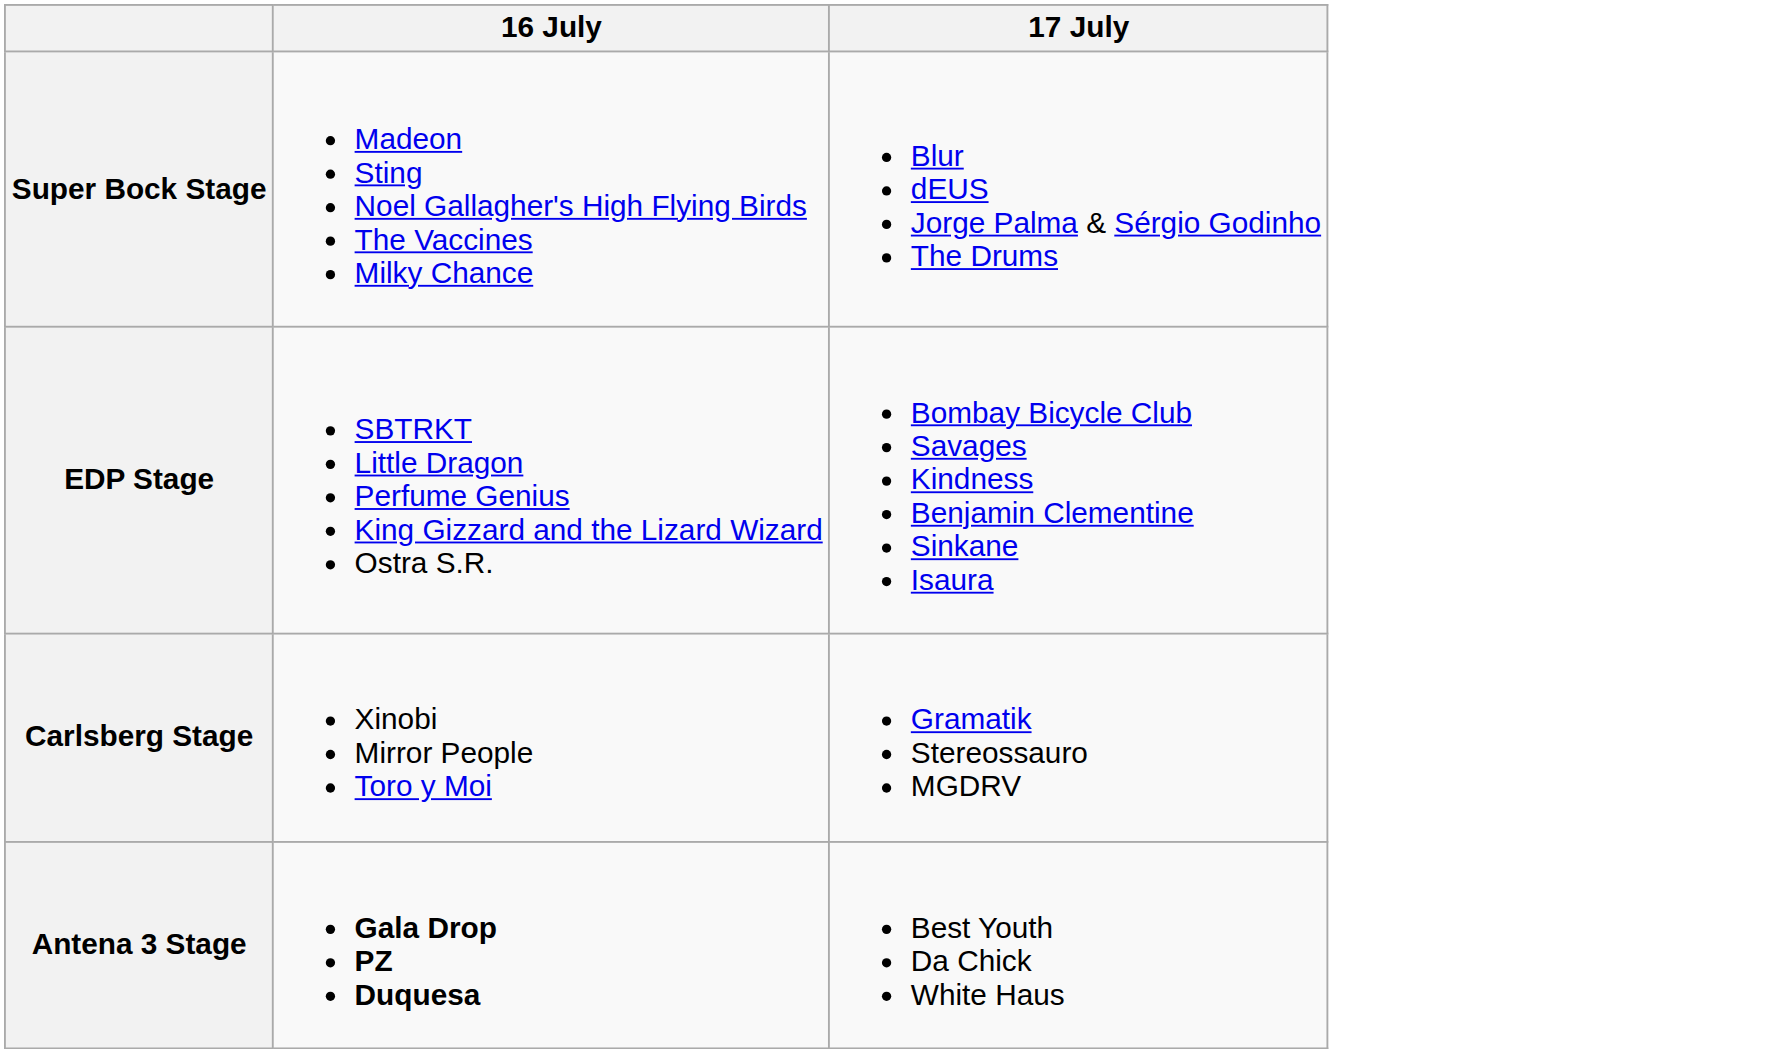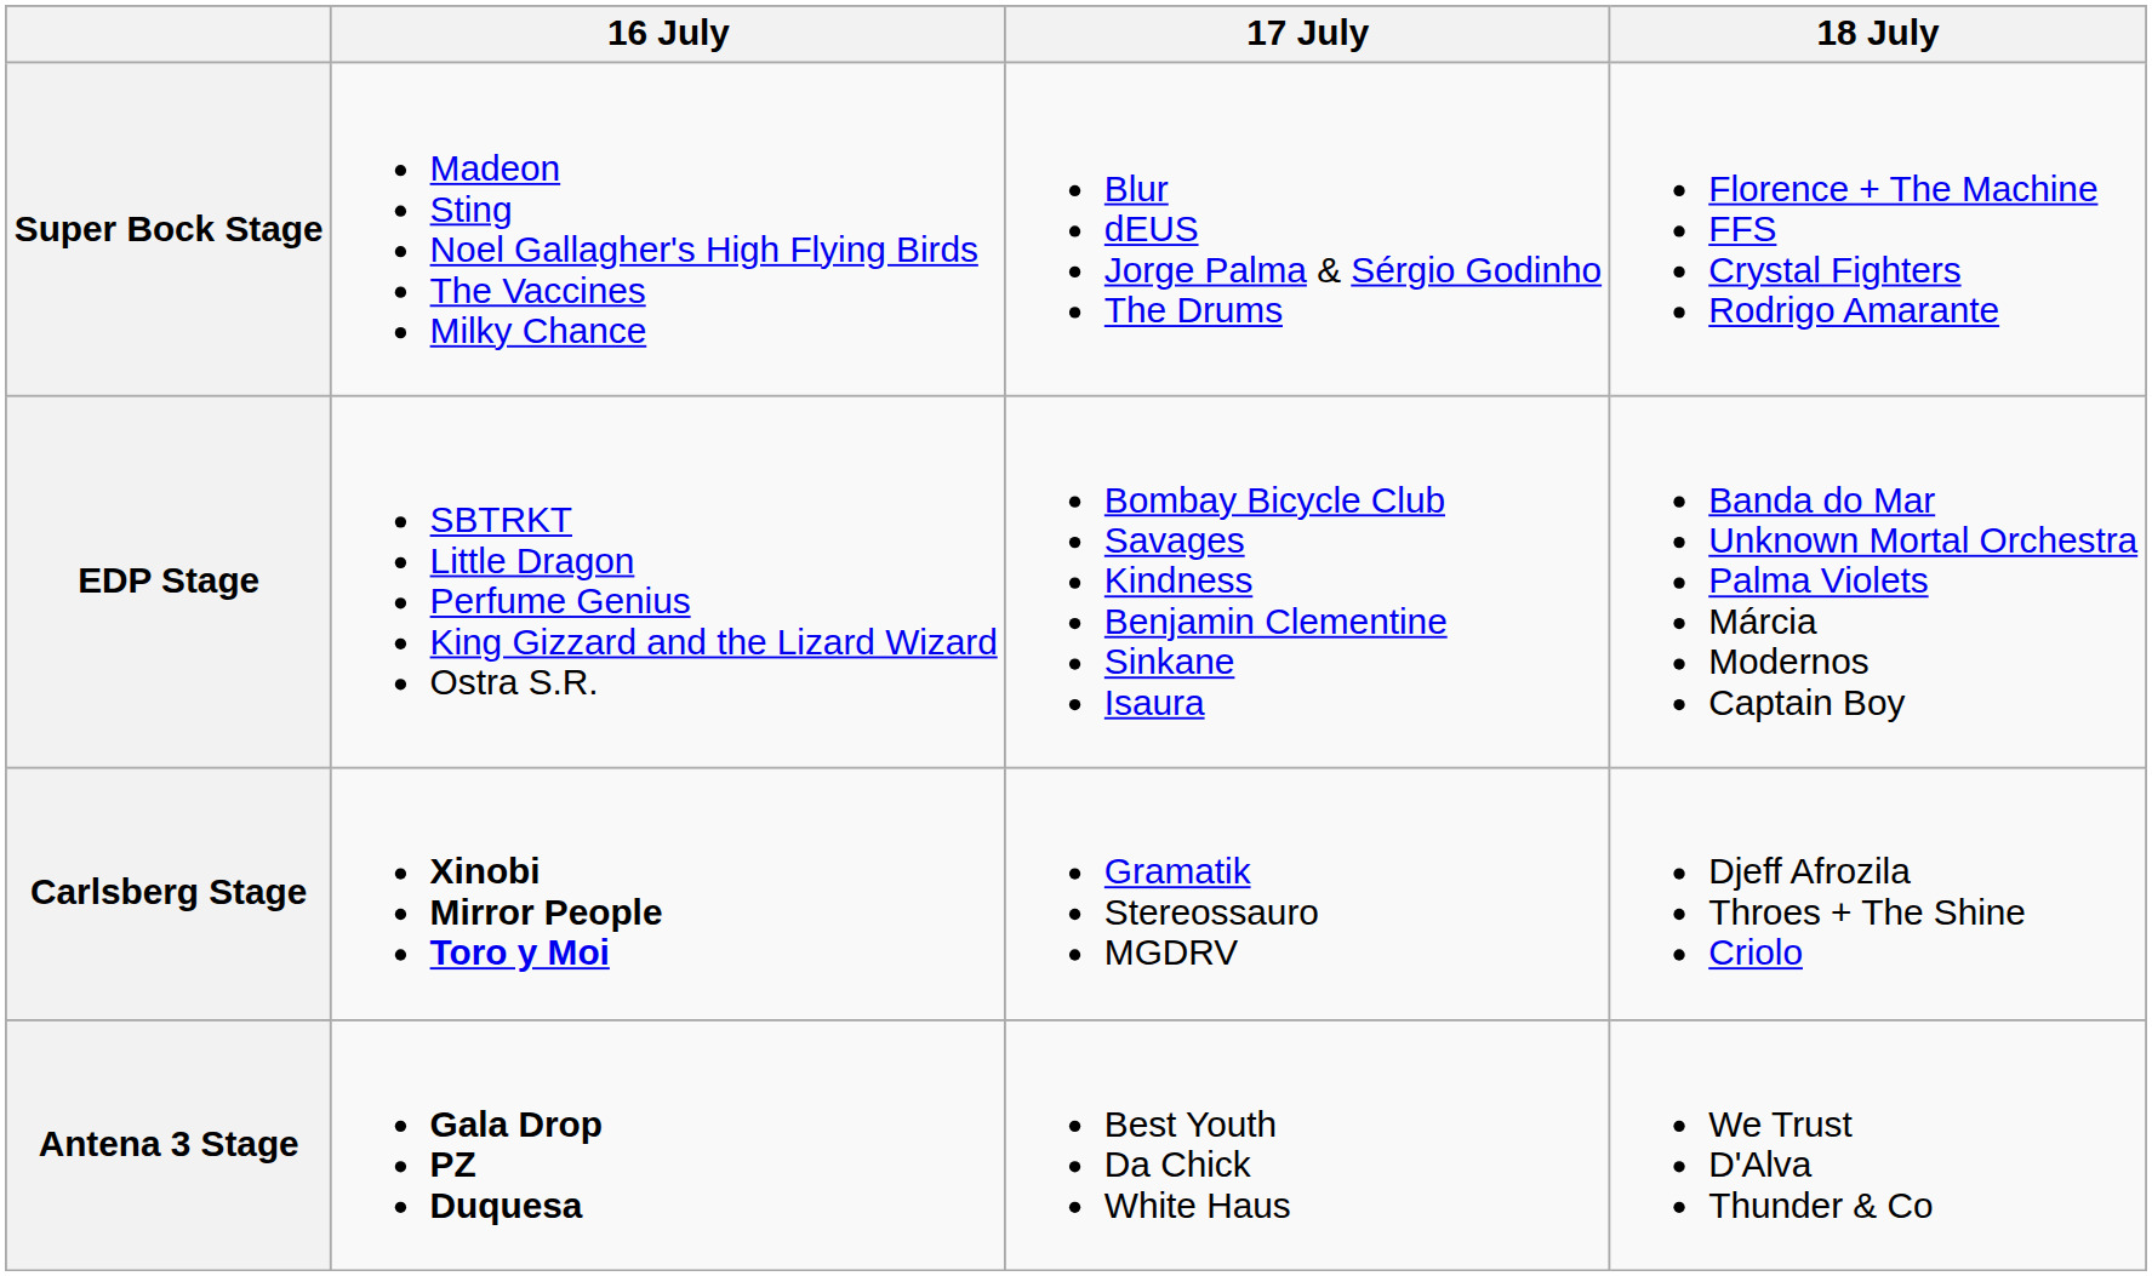 <table class="wikitable">
 <tr>
 <th></th>
 <th>16 July</th>
 <th>17 July</th>
+<th>18 July</th>
 </tr>
 <tr>
 <th>Super Bock Stage</th>
 <td><br><ul><li><a href='#'>Madeon</a></li><li><a href='#'>Sting</a></li><li><a href='#'>Noel Gallagher's High Flying Birds</a></li><li><a href='#'>The Vaccines</a></li><li><a href='#'>Milky Chance</a></li></ul></td>
 <td><br><ul><li><a href='#'>Blur</a></li><li><a href='#'>dEUS</a></li><li><a href='#'>Jorge Palma</a> & <a href='#'>Sérgio Godinho</a></li><li><a href='#'>The Drums</a></li></ul></td>
+<td><br><ul><li><a href='#'>Florence + The Machine</a></li><li><a href='#'>FFS</a></li><li><a href='#'>Crystal Fighters</a></li><li><a href='#'>Rodrigo Amarante</a></li></ul></td>
 </tr>
 <tr>
 <th>EDP Stage</th>
 <td><br><ul><li><a href='#'>SBTRKT</a></li><li><a href='#'>Little Dragon</a></li><li><a href='#'>Perfume Genius</a></li><li><a href='#'>King Gizzard and the Lizard Wizard</a></li><li>Ostra S.R.</li></ul></td>
 <td><br><ul><li><a href='#'>Bombay Bicycle Club</a></li><li><a href='#'>Savages</a></li><li><a href='#'>Kindness</a></li><li><a href='#'>Benjamin Clementine</a></li><li><a href='#'>Sinkane</a></li><li><a href='#'>Isaura</a></li></ul></td>
+<td><br><ul><li><a href='#'>Banda do Mar</a></li><li><a href='#'>Unknown Mortal Orchestra</a></li><li><a href='#'>Palma Violets</a></li><li>Márcia</li><li>Modernos</li><li>Captain Boy</li></ul></td>
 </tr>
 <tr>
 <th>Carlsberg Stage</th>
-<td><br><ul><li>Xinobi</li><li>Mirror People</li><li><a href='#'>Toro y Moi</a></li></ul></td>
+<td><strong><br><ul><li>Xinobi</li><li>Mirror People</li><li><a href='#'>Toro y Moi</a></li></ul></strong></td>
 <td><br><ul><li><a href='#'>Gramatik</a></li><li>Stereossauro</li><li>MGDRV</li></ul></td>
+<td><br><ul><li>Djeff Afrozila</li><li>Throes + The Shine</li><li><a href='#'>Criolo</a></li></ul></td>
 </tr>
 <tr>
 <th>Antena 3 Stage</th>
 <td><strong><br><ul><li>Gala Drop</li><li>PZ</li><li>Duquesa</li></ul></strong></td>
 <td><br><ul><li>Best Youth</li><li>Da Chick</li><li>White Haus</li></ul></td>
+<td><br><ul><li>We Trust</li><li>D'Alva</li><li>Thunder & Co</li></ul></td>
 </tr>
 </table>
